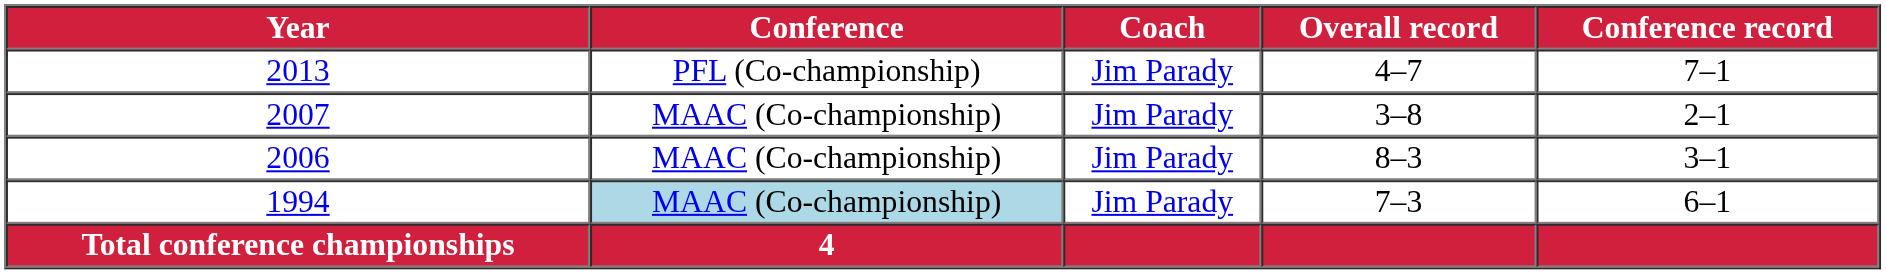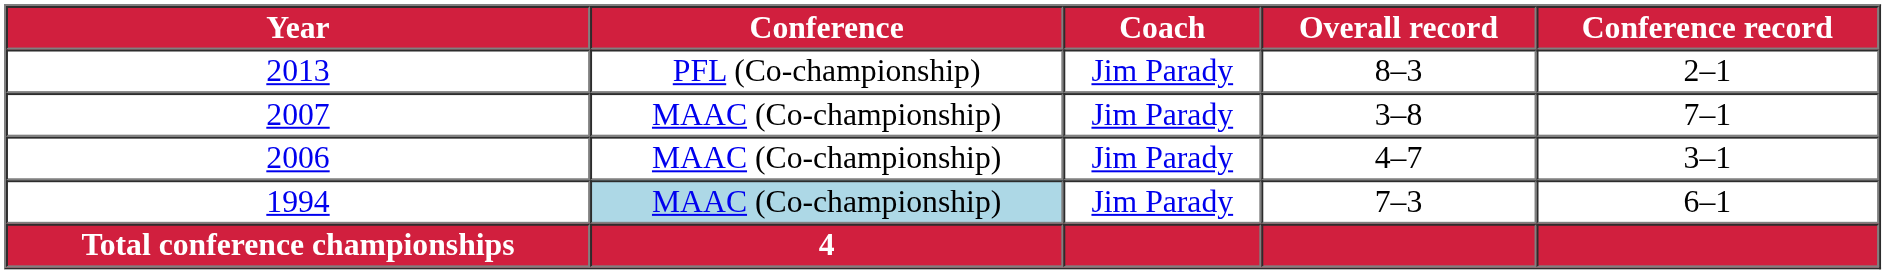 <table cellpadding="1" border="1" cellspacing="0" style="text-align:center; width:75%;">
 <tr style="background:#D11F3E; color:white;">
 <th>Year</th>
 <th>Conference</th>
 <th>Coach</th>
 <th>Overall record</th>
 <th>Conference record</th>
 </tr>
 <tr>
 <td><a href='#'>2013</a></td>
 <td><a href='#'>PFL</a> (Co-championship)</td>
 <td><a href='#'>Jim Parady</a></td>
-<td>4–7</td>
-<td>7–1</td>
+<td>8–3</td>
+<td>2–1</td>
 </tr>
 <tr>
 <td><a href='#'>2007</a></td>
 <td><a href='#'>MAAC</a> (Co-championship)</td>
 <td><a href='#'>Jim Parady</a></td>
 <td>3–8</td>
-<td>2–1</td>
+<td>7–1</td>
 </tr>
 <tr>
 <td><a href='#'>2006</a></td>
 <td><a href='#'>MAAC</a> (Co-championship)</td>
 <td><a href='#'>Jim Parady</a></td>
-<td>8–3</td>
+<td>4–7</td>
 <td>3–1</td>
 </tr>
 <tr>
 <td><a href='#'>1994</a></td>
 <td style="background: lightblue;"><a href='#'>MAAC</a> (Co-championship)</td>
 <td><a href='#'>Jim Parady</a></td>
 <td>7–3</td>
 <td>6–1</td>
 </tr>
 <tr style="background:#D11F3E; color:white;">
 <td><strong>Total conference championships</strong></td>
 <td><strong>4</strong></td>
 <td></td>
 <td></td>
 <td></td>
 </tr>
 <tr>
 </tr>
 </table>
